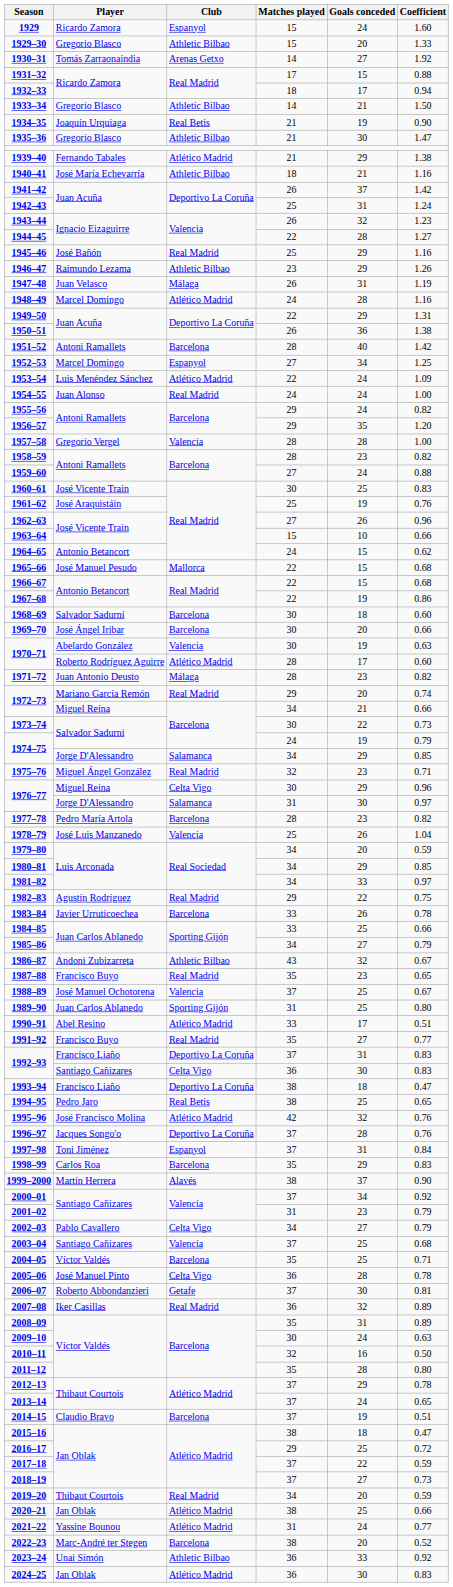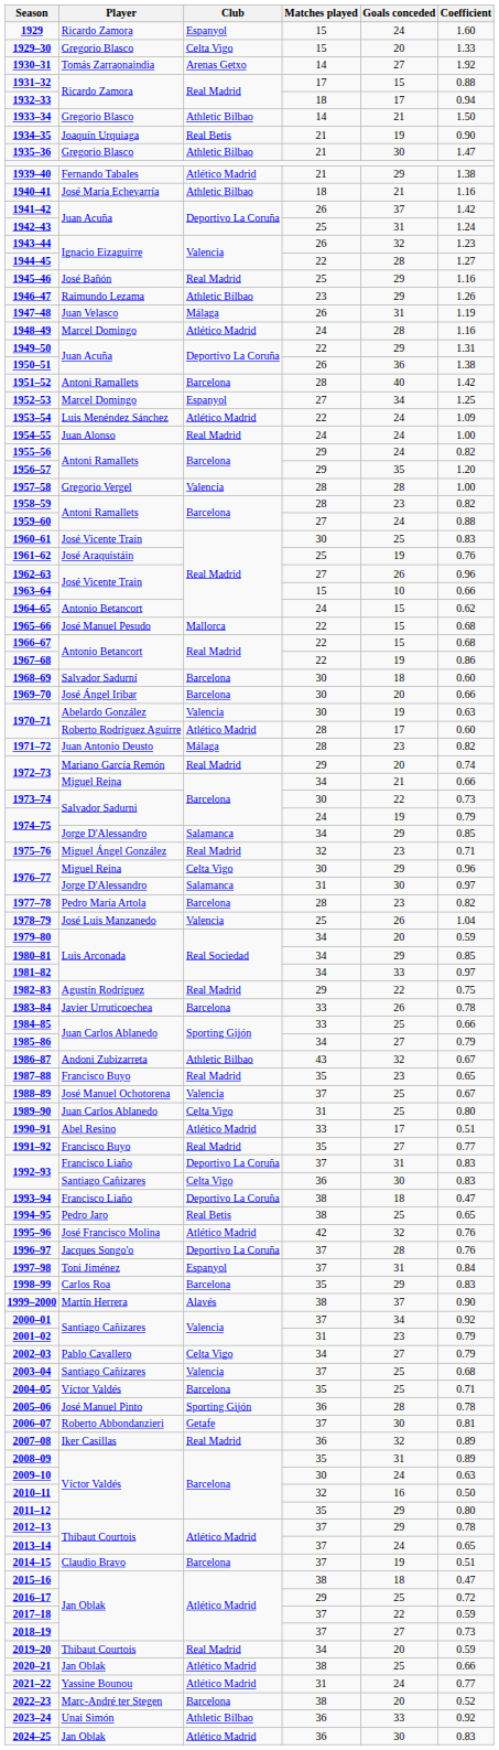 <table class="wikitable sortable">
 <tr>
 <th>Season</th>
 <th>Player</th>
 <th>Club</th>
 <th>Matches played</th>
 <th>Goals conceded</th>
 <th>Coefficient</th>
 </tr>
 <tr>
 <td align=center><strong><a href='#'>1929</a></strong></td>
 <td> <a href='#'>Ricardo Zamora</a></td>
 <td><a href='#'>Espanyol</a></td>
 <td align=center>15</td>
 <td align=center>24</td>
 <td align=center>1.60</td>
 </tr>
 <tr>
 <td align=center><strong><a href='#'>1929–30</a></strong></td>
 <td> <a href='#'>Gregorio Blasco</a></td>
-<td><a href='#'>Athletic Bilbao</a></td>
+<td><a href='#'>Celta Vigo</a></td>
 <td align=center>15</td>
 <td align=center>20</td>
 <td align=center>1.33</td>
 </tr>
 <tr>
 <td align=center><strong><a href='#'>1930–31</a></strong></td>
 <td> <a href='#'>Tomás Zarraonaindia</a></td>
 <td><a href='#'>Arenas Getxo</a></td>
 <td align=center>14</td>
 <td align=center>27</td>
 <td align=center>1.92</td>
 </tr>
 <tr>
 <td align=center><strong><a href='#'>1931–32</a></strong></td>
 <td rowspan="2"> <a href='#'>Ricardo Zamora</a></td>
 <td rowspan="2"><a href='#'>Real Madrid</a></td>
 <td align=center>17</td>
 <td align=center>15</td>
 <td align=center>0.88</td>
 </tr>
 <tr>
 <td align=center><strong><a href='#'>1932–33</a></strong></td>
 <td align=center>18</td>
 <td align=center>17</td>
 <td align=center>0.94</td>
 </tr>
 <tr>
 <td align=center><strong><a href='#'>1933–34</a></strong></td>
 <td> <a href='#'>Gregorio Blasco</a></td>
 <td><a href='#'>Athletic Bilbao</a></td>
 <td align=center>14</td>
 <td align=center>21</td>
 <td align=center>1.50</td>
 </tr>
 <tr>
 <td align=center><strong><a href='#'>1934–35</a></strong></td>
 <td> <a href='#'>Joaquín Urquiaga</a></td>
 <td><a href='#'>Real Betis</a></td>
 <td align=center>21</td>
 <td align=center>19</td>
 <td align=center>0.90</td>
 </tr>
 <tr>
 <td align=center><strong><a href='#'>1935–36</a></strong></td>
 <td> <a href='#'>Gregorio Blasco</a></td>
 <td><a href='#'>Athletic Bilbao</a></td>
 <td align=center>21</td>
 <td align=center>30</td>
 <td align=center>1.47</td>
 </tr>
 <tr>
 <td colspan=6 align=center></td>
 </tr>
 <tr>
 <td align=center><strong><a href='#'>1939–40</a></strong></td>
 <td> <a href='#'>Fernando Tabales</a></td>
 <td><a href='#'>Atlético Madrid</a></td>
 <td align=center>21</td>
 <td align=center>29</td>
 <td align=center>1.38</td>
 </tr>
 <tr>
 <td align=center><strong><a href='#'>1940–41</a></strong></td>
 <td> <a href='#'>José María Echevarría</a></td>
 <td><a href='#'>Athletic Bilbao</a></td>
 <td align=center>18</td>
 <td align=center>21</td>
 <td align=center>1.16</td>
 </tr>
 <tr>
 <td align=center><strong><a href='#'>1941–42</a></strong></td>
 <td rowspan="2"> <a href='#'>Juan Acuña</a></td>
 <td rowspan="2"><a href='#'>Deportivo La Coruña</a></td>
 <td align=center>26</td>
 <td align=center>37</td>
 <td align=center>1.42</td>
 </tr>
 <tr>
 <td align=center><strong><a href='#'>1942–43</a></strong></td>
 <td align=center>25</td>
 <td align=center>31</td>
 <td align=center>1.24</td>
 </tr>
 <tr>
 <td align=center><strong><a href='#'>1943–44</a></strong></td>
 <td rowspan="2"> <a href='#'>Ignacio Eizaguirre</a></td>
 <td rowspan="2"><a href='#'>Valencia</a></td>
 <td align=center>26</td>
 <td align=center>32</td>
 <td align=center>1.23</td>
 </tr>
 <tr>
 <td align=center><strong><a href='#'>1944–45</a></strong></td>
 <td align=center>22</td>
 <td align=center>28</td>
 <td align=center>1.27</td>
 </tr>
 <tr>
 <td align=center><strong><a href='#'>1945–46</a></strong></td>
 <td> <a href='#'>José Bañón</a></td>
 <td><a href='#'>Real Madrid</a></td>
 <td align=center>25</td>
 <td align=center>29</td>
 <td align=center>1.16</td>
 </tr>
 <tr>
 <td align=center><strong><a href='#'>1946–47</a></strong></td>
 <td> <a href='#'>Raimundo Lezama</a></td>
 <td><a href='#'>Athletic Bilbao</a></td>
 <td align=center>23</td>
 <td align=center>29</td>
 <td align=center>1.26</td>
 </tr>
 <tr>
 <td align=center><strong><a href='#'>1947–48</a></strong></td>
 <td> <a href='#'>Juan Velasco</a></td>
 <td><a href='#'>Málaga</a></td>
 <td align=center>26</td>
 <td align=center>31</td>
 <td align=center>1.19</td>
 </tr>
 <tr>
 <td align=center><strong><a href='#'>1948–49</a></strong></td>
 <td> <a href='#'>Marcel Domingo</a></td>
 <td><a href='#'>Atlético Madrid</a></td>
 <td align=center>24</td>
 <td align=center>28</td>
 <td align=center>1.16</td>
 </tr>
 <tr>
 <td align=center><strong><a href='#'>1949–50</a></strong></td>
 <td rowspan="2"> <a href='#'>Juan Acuña</a></td>
 <td rowspan="2"><a href='#'>Deportivo La Coruña</a></td>
 <td align=center>22</td>
 <td align=center>29</td>
 <td align=center>1.31</td>
 </tr>
 <tr>
 <td align=center><strong><a href='#'>1950–51</a></strong></td>
 <td align=center>26</td>
 <td align=center>36</td>
 <td align=center>1.38</td>
 </tr>
 <tr>
 <td align=center><strong><a href='#'>1951–52</a></strong></td>
 <td> <a href='#'>Antoni Ramallets</a></td>
 <td><a href='#'>Barcelona</a></td>
 <td align=center>28</td>
 <td align=center>40</td>
 <td align=center>1.42</td>
 </tr>
 <tr>
 <td align=center><strong><a href='#'>1952–53</a></strong></td>
 <td> <a href='#'>Marcel Domingo</a></td>
 <td><a href='#'>Espanyol</a></td>
 <td align=center>27</td>
 <td align=center>34</td>
 <td align=center>1.25</td>
 </tr>
 <tr>
 <td align=center><strong><a href='#'>1953–54</a></strong></td>
 <td> <a href='#'>Luis Menéndez Sánchez</a></td>
 <td><a href='#'>Atlético Madrid</a></td>
 <td align=center>22</td>
 <td align=center>24</td>
 <td align=center>1.09</td>
 </tr>
 <tr>
 <td align=center><strong><a href='#'>1954–55</a></strong></td>
 <td> <a href='#'>Juan Alonso</a></td>
 <td><a href='#'>Real Madrid</a></td>
 <td align=center>24</td>
 <td align=center>24</td>
 <td align=center>1.00</td>
 </tr>
 <tr>
 <td align=center><strong><a href='#'>1955–56</a></strong></td>
 <td rowspan="2"> <a href='#'>Antoni Ramallets</a></td>
 <td rowspan="2"><a href='#'>Barcelona</a></td>
 <td align=center>29</td>
 <td align=center>24</td>
 <td align=center>0.82</td>
 </tr>
 <tr>
 <td align=center><strong><a href='#'>1956–57</a></strong></td>
 <td align=center>29</td>
 <td align=center>35</td>
 <td align=center>1.20</td>
 </tr>
 <tr>
 <td align=center><strong><a href='#'>1957–58</a></strong></td>
 <td> <a href='#'>Gregorio Vergel</a></td>
 <td><a href='#'>Valencia</a></td>
 <td align=center>28</td>
 <td align=center>28</td>
 <td align=center>1.00</td>
 </tr>
 <tr>
 <td align=center><strong><a href='#'>1958–59</a></strong></td>
 <td rowspan="2"> <a href='#'>Antoni Ramallets</a></td>
 <td rowspan="2"><a href='#'>Barcelona</a></td>
 <td align=center>28</td>
 <td align=center>23</td>
 <td align=center>0.82</td>
 </tr>
 <tr>
 <td align=center><strong><a href='#'>1959–60</a></strong></td>
 <td align=center>27</td>
 <td align=center>24</td>
 <td align=center>0.88</td>
 </tr>
 <tr>
 <td align=center><strong><a href='#'>1960–61</a></strong></td>
 <td> <a href='#'>José Vicente Train</a></td>
 <td rowspan="5"><a href='#'>Real Madrid</a></td>
 <td align=center>30</td>
 <td align=center>25</td>
 <td align=center>0.83</td>
 </tr>
 <tr>
 <td align=center><strong><a href='#'>1961–62</a></strong></td>
 <td> <a href='#'>José Araquistáin</a></td>
 <td align=center>25</td>
 <td align=center>19</td>
 <td align=center>0.76</td>
 </tr>
 <tr>
 <td align=center><strong><a href='#'>1962–63</a></strong></td>
 <td rowspan="2"> <a href='#'>José Vicente Train</a></td>
 <td align=center>27</td>
 <td align=center>26</td>
 <td align=center>0.96</td>
 </tr>
 <tr>
 <td align=center><strong><a href='#'>1963–64</a></strong></td>
 <td align=center>15</td>
 <td align=center>10</td>
 <td align=center>0.66</td>
 </tr>
 <tr>
 <td align=center><strong><a href='#'>1964–65</a></strong></td>
 <td> <a href='#'>Antonio Betancort</a></td>
 <td align=center>24</td>
 <td align=center>15</td>
 <td align=center>0.62</td>
 </tr>
 <tr>
 <td align=center><strong><a href='#'>1965–66</a></strong></td>
 <td> <a href='#'>José Manuel Pesudo</a></td>
 <td><a href='#'>Mallorca</a></td>
 <td align=center>22</td>
 <td align=center>15</td>
 <td align=center>0.68</td>
 </tr>
 <tr>
 <td align=center><strong><a href='#'>1966–67</a></strong></td>
 <td rowspan="2"> <a href='#'>Antonio Betancort</a></td>
 <td rowspan="2"><a href='#'>Real Madrid</a></td>
 <td align=center>22</td>
 <td align=center>15</td>
 <td align=center>0.68</td>
 </tr>
 <tr>
 <td align=center><strong><a href='#'>1967–68</a></strong></td>
 <td align=center>22</td>
 <td align=center>19</td>
 <td align=center>0.86</td>
 </tr>
 <tr>
 <td align=center><strong><a href='#'>1968–69</a></strong></td>
 <td> <a href='#'>Salvador Sadurní</a></td>
 <td><a href='#'>Barcelona</a></td>
 <td align=center>30</td>
 <td align=center>18</td>
 <td align=center>0.60</td>
 </tr>
 <tr>
 <td align=center><strong><a href='#'>1969–70</a></strong></td>
 <td> <a href='#'>José Ángel Iribar</a></td>
 <td><a href='#'>Barcelona</a></td>
 <td align=center>30</td>
 <td align=center>20</td>
 <td align=center>0.66</td>
 </tr>
 <tr>
 <td rowspan="2" align=center><strong><a href='#'>1970–71</a></strong></td>
 <td> <a href='#'>Abelardo González</a></td>
 <td><a href='#'>Valencia</a></td>
 <td align=center>30</td>
 <td align=center>19</td>
 <td align=center>0.63</td>
 </tr>
 <tr>
 <td> <a href='#'>Roberto Rodríguez Aguirre</a></td>
 <td><a href='#'>Atlético Madrid</a></td>
 <td align=center>28</td>
 <td align=center>17</td>
 <td align=center>0.60</td>
 </tr>
 <tr>
 <td align=center><strong><a href='#'>1971–72</a></strong></td>
 <td> <a href='#'>Juan Antonio Deusto</a></td>
 <td><a href='#'>Málaga</a></td>
 <td align=center>28</td>
 <td align=center>23</td>
 <td align=center>0.82</td>
 </tr>
 <tr>
 <td rowspan="2" align=center><strong><a href='#'>1972–73</a></strong></td>
 <td> <a href='#'>Mariano García Remón</a></td>
 <td><a href='#'>Real Madrid</a></td>
 <td align=center>29</td>
 <td align=center>20</td>
 <td align=center>0.74</td>
 </tr>
 <tr>
 <td> <a href='#'>Miguel Reina</a></td>
 <td rowspan="3"><a href='#'>Barcelona</a></td>
 <td align=center>34</td>
 <td align=center>21</td>
 <td align=center>0.66</td>
 </tr>
 <tr>
 <td align=center><strong><a href='#'>1973–74</a></strong></td>
 <td rowspan="2"> <a href='#'>Salvador Sadurni</a></td>
 <td align=center>30</td>
 <td align=center>22</td>
 <td align=center>0.73</td>
 </tr>
 <tr>
 <td rowspan="2" align=center><strong><a href='#'>1974–75</a></strong></td>
 <td align=center>24</td>
 <td align=center>19</td>
 <td align=center>0.79</td>
 </tr>
 <tr>
 <td> <a href='#'>Jorge D'Alessandro</a></td>
 <td><a href='#'>Salamanca</a></td>
 <td align=center>34</td>
 <td align=center>29</td>
 <td align=center>0.85</td>
 </tr>
 <tr>
 <td align=center><strong><a href='#'>1975–76</a></strong></td>
 <td> <a href='#'>Miguel Ángel González</a></td>
 <td><a href='#'>Real Madrid</a></td>
 <td align=center>32</td>
 <td align=center>23</td>
 <td align=center>0.71</td>
 </tr>
 <tr>
 <td rowspan="2" align=center><strong><a href='#'>1976–77</a></strong></td>
 <td> <a href='#'>Miguel Reina</a></td>
 <td><a href='#'>Celta Vigo</a></td>
 <td align=center>30</td>
 <td align=center>29</td>
 <td align=center>0.96</td>
 </tr>
 <tr>
 <td> <a href='#'>Jorge D'Alessandro</a></td>
 <td><a href='#'>Salamanca</a></td>
 <td align=center>31</td>
 <td align=center>30</td>
 <td align=center>0.97</td>
 </tr>
 <tr>
 <td align=center><strong><a href='#'>1977–78</a></strong></td>
 <td> <a href='#'>Pedro María Artola</a></td>
 <td><a href='#'>Barcelona</a></td>
 <td align=center>28</td>
 <td align=center>23</td>
 <td align=center>0.82</td>
 </tr>
 <tr>
 <td align=center><strong><a href='#'>1978–79</a></strong></td>
 <td> <a href='#'>José Luis Manzanedo</a></td>
 <td><a href='#'>Valencia</a></td>
 <td align=center>25</td>
 <td align=center>26</td>
 <td align=center>1.04</td>
 </tr>
 <tr>
 <td align=center><strong><a href='#'>1979–80</a></strong></td>
 <td rowspan="3"> <a href='#'>Luis Arconada</a></td>
 <td rowspan="3"><a href='#'>Real Sociedad</a></td>
 <td align=center>34</td>
 <td align=center>20</td>
 <td align=center>0.59</td>
 </tr>
 <tr>
 <td align=center><strong><a href='#'>1980–81</a></strong></td>
 <td align=center>34</td>
 <td align=center>29</td>
 <td align=center>0.85</td>
 </tr>
 <tr>
 <td align=center><strong><a href='#'>1981–82</a></strong></td>
 <td align=center>34</td>
 <td align=center>33</td>
 <td align=center>0.97</td>
 </tr>
 <tr>
 <td align=center><strong><a href='#'>1982–83</a></strong></td>
 <td> <a href='#'>Agustín Rodríguez</a></td>
 <td><a href='#'>Real Madrid</a></td>
 <td align=center>29</td>
 <td align=center>22</td>
 <td align=center>0.75</td>
 </tr>
 <tr>
 <td align=center><strong><a href='#'>1983–84</a></strong></td>
 <td> <a href='#'>Javier Urruticoechea</a></td>
 <td><a href='#'>Barcelona</a></td>
 <td align=center>33</td>
 <td align=center>26</td>
 <td align=center>0.78</td>
 </tr>
 <tr>
 <td align=center><strong><a href='#'>1984–85</a></strong></td>
 <td rowspan="2"> <a href='#'>Juan Carlos Ablanedo</a></td>
 <td rowspan="2"><a href='#'>Sporting Gijón</a></td>
 <td align=center>33</td>
 <td align=center>25</td>
 <td align=center>0.66</td>
 </tr>
 <tr>
 <td align=center><strong><a href='#'>1985–86</a></strong></td>
 <td align=center>34</td>
 <td align=center>27</td>
 <td align=center>0.79</td>
 </tr>
 <tr>
 <td align=center><strong><a href='#'>1986–87</a></strong></td>
 <td> <a href='#'>Andoni Zubizarreta</a></td>
 <td><a href='#'>Athletic Bilbao</a></td>
 <td align=center>43</td>
 <td align=center>32</td>
 <td align=center>0.67</td>
 </tr>
 <tr>
 <td align=center><strong><a href='#'>1987–88</a></strong></td>
 <td> <a href='#'>Francisco Buyo</a></td>
 <td><a href='#'>Real Madrid</a></td>
 <td align=center>35</td>
 <td align=center>23</td>
 <td align=center>0.65</td>
 </tr>
 <tr>
 <td align=center><strong><a href='#'>1988–89</a></strong></td>
 <td> <a href='#'>José Manuel Ochotorena</a></td>
 <td><a href='#'>Valencia</a></td>
 <td align=center>37</td>
 <td align=center>25</td>
 <td align=center>0.67</td>
 </tr>
 <tr>
 <td align=center><strong><a href='#'>1989–90</a></strong></td>
 <td> <a href='#'>Juan Carlos Ablanedo</a></td>
-<td><a href='#'>Sporting Gijón</a></td>
+<td><a href='#'>Celta Vigo</a></td>
 <td align=center>31</td>
 <td align=center>25</td>
 <td align=center>0.80</td>
 </tr>
 <tr>
 <td align=center><strong><a href='#'>1990–91</a></strong></td>
 <td> <a href='#'>Abel Resino</a></td>
 <td><a href='#'>Atlético Madrid</a></td>
 <td align=center>33</td>
 <td align=center>17</td>
 <td align=center>0.51</td>
 </tr>
 <tr>
 <td align=center><strong><a href='#'>1991–92</a></strong></td>
 <td> <a href='#'>Francisco Buyo</a></td>
 <td><a href='#'>Real Madrid</a></td>
 <td align=center>35</td>
 <td align=center>27</td>
 <td align=center>0.77</td>
 </tr>
 <tr>
 <td rowspan="2" align=center><strong><a href='#'>1992–93</a></strong></td>
 <td> <a href='#'>Francisco Liaño</a></td>
 <td><a href='#'>Deportivo La Coruña</a></td>
 <td align=center>37</td>
 <td align=center>31</td>
 <td align=center>0.83</td>
 </tr>
 <tr>
 <td> <a href='#'>Santiago Cañizares</a></td>
 <td><a href='#'>Celta Vigo</a></td>
 <td align=center>36</td>
 <td align=center>30</td>
 <td align=center>0.83</td>
 </tr>
 <tr>
 <td align=center><strong><a href='#'>1993–94</a></strong></td>
 <td> <a href='#'>Francisco Liaño</a></td>
 <td><a href='#'>Deportivo La Coruña</a></td>
 <td align=center>38</td>
 <td align=center>18</td>
 <td align=center>0.47</td>
 </tr>
 <tr>
 <td align=center><strong><a href='#'>1994–95</a></strong></td>
 <td> <a href='#'>Pedro Jaro</a></td>
 <td><a href='#'>Real Betis</a></td>
 <td align=center>38</td>
 <td align=center>25</td>
 <td align=center>0.65</td>
 </tr>
 <tr>
 <td align=center><strong><a href='#'>1995–96</a></strong></td>
 <td> <a href='#'>José Francisco Molina</a></td>
 <td><a href='#'>Atlético Madrid</a></td>
 <td align=center>42</td>
 <td align=center>32</td>
 <td align=center>0.76</td>
 </tr>
 <tr>
 <td align=center><strong><a href='#'>1996–97</a></strong></td>
 <td> <a href='#'>Jacques Songo'o</a></td>
 <td><a href='#'>Deportivo La Coruña</a></td>
 <td align=center>37</td>
 <td align=center>28</td>
 <td align=center>0.76</td>
 </tr>
 <tr>
 <td align=center><strong><a href='#'>1997–98</a></strong></td>
 <td> <a href='#'>Toni Jiménez</a></td>
 <td><a href='#'>Espanyol</a></td>
 <td align=center>37</td>
 <td align=center>31</td>
 <td align=center>0.84</td>
 </tr>
 <tr>
 <td align=center><strong><a href='#'>1998–99</a></strong></td>
 <td> <a href='#'>Carlos Roa</a></td>
 <td><a href='#'>Barcelona</a></td>
 <td align=center>35</td>
 <td align=center>29</td>
 <td align=center>0.83</td>
 </tr>
 <tr>
 <td align=center><strong><a href='#'>1999–2000</a></strong></td>
 <td> <a href='#'>Martín Herrera</a></td>
 <td><a href='#'>Alavés</a></td>
 <td align=center>38</td>
 <td align=center>37</td>
 <td align=center>0.90</td>
 </tr>
 <tr>
 <td align=center><strong><a href='#'>2000–01</a></strong></td>
 <td rowspan="2"> <a href='#'>Santiago Cañizares</a></td>
 <td rowspan="2"><a href='#'>Valencia</a></td>
 <td align=center>37</td>
 <td align=center>34</td>
 <td align=center>0.92</td>
 </tr>
 <tr>
 <td align=center><strong><a href='#'>2001–02</a></strong></td>
 <td align=center>31</td>
 <td align=center>23</td>
 <td align=center>0.79</td>
 </tr>
 <tr>
 <td align=center><strong><a href='#'>2002–03</a></strong></td>
 <td> <a href='#'>Pablo Cavallero</a></td>
 <td><a href='#'>Celta Vigo</a></td>
 <td align=center>34</td>
 <td align=center>27</td>
 <td align=center>0.79</td>
 </tr>
 <tr>
 <td align=center><strong><a href='#'>2003–04</a></strong></td>
 <td> <a href='#'>Santiago Cañizares</a></td>
 <td><a href='#'>Valencia</a></td>
 <td align=center>37</td>
 <td align=center>25</td>
 <td align=center>0.68</td>
 </tr>
 <tr>
 <td align=center><strong><a href='#'>2004–05</a></strong></td>
 <td> <a href='#'>Víctor Valdés</a></td>
 <td><a href='#'>Barcelona</a></td>
 <td align=center>35</td>
 <td align=center>25</td>
 <td align=center>0.71</td>
 </tr>
 <tr>
 <td align=center><strong><a href='#'>2005–06</a></strong></td>
 <td> <a href='#'>José Manuel Pinto</a></td>
-<td><a href='#'>Celta Vigo</a></td>
+<td><a href='#'>Sporting Gijón</a></td>
 <td align=center>36</td>
 <td align=center>28</td>
 <td align=center>0.78</td>
 </tr>
 <tr>
 <td align=center><strong><a href='#'>2006–07</a></strong></td>
 <td> <a href='#'>Roberto Abbondanzieri</a></td>
 <td><a href='#'>Getafe</a></td>
 <td align=center>37</td>
 <td align=center>30</td>
 <td align=center>0.81</td>
 </tr>
 <tr>
 <td align=center><strong><a href='#'>2007–08</a></strong></td>
 <td> <a href='#'>Iker Casillas</a></td>
 <td><a href='#'>Real Madrid</a></td>
 <td align=center>36</td>
 <td align=center>32</td>
 <td align=center>0.89</td>
 </tr>
 <tr>
 <td align=center><strong><a href='#'>2008–09</a></strong></td>
 <td rowspan="4"> <a href='#'>Víctor Valdés</a></td>
 <td rowspan="4"><a href='#'>Barcelona</a></td>
 <td align=center>35</td>
 <td align=center>31</td>
 <td align=center>0.89</td>
 </tr>
 <tr>
 <td align=center><strong><a href='#'>2009–10</a></strong></td>
 <td align=center>30</td>
 <td align=center>24</td>
 <td align=center>0.63</td>
 </tr>
 <tr>
 <td align=center><strong><a href='#'>2010–11</a></strong></td>
 <td align=center>32</td>
 <td align=center>16</td>
 <td align=center>0.50</td>
 </tr>
 <tr>
 <td align=center><strong><a href='#'>2011–12</a></strong></td>
 <td align=center>35</td>
-<td align=center>28</td>
+<td align=center>29</td>
 <td align=center>0.80</td>
 </tr>
 <tr>
 <td align=center><strong><a href='#'>2012–13</a></strong></td>
 <td rowspan="2"> <a href='#'>Thibaut Courtois</a></td>
 <td rowspan="2"><a href='#'>Atlético Madrid</a></td>
 <td align=center>37</td>
 <td align=center>29</td>
 <td align=center>0.78</td>
 </tr>
 <tr>
 <td align=center><strong><a href='#'>2013–14</a></strong></td>
 <td align=center>37</td>
 <td align=center>24</td>
 <td align=center>0.65</td>
 </tr>
 <tr>
 <td align=center><strong><a href='#'>2014–15</a></strong></td>
 <td> <a href='#'>Claudio Bravo</a></td>
 <td><a href='#'>Barcelona</a></td>
 <td align=center>37</td>
 <td align=center>19</td>
 <td align=center>0.51</td>
 </tr>
 <tr>
 <td align=center><strong><a href='#'>2015–16</a></strong></td>
 <td rowspan="4"> <a href='#'>Jan Oblak</a></td>
 <td rowspan="4"><a href='#'>Atlético Madrid</a></td>
 <td align=center>38</td>
 <td align=center>18</td>
 <td align=center>0.47</td>
 </tr>
 <tr>
 <td align=center><strong><a href='#'>2016–17</a></strong></td>
 <td align=center>29</td>
 <td align=center>25</td>
 <td align=center>0.72</td>
 </tr>
 <tr>
 <td align=center><strong><a href='#'>2017–18</a></strong></td>
 <td align=center>37</td>
 <td align=center>22</td>
 <td align=center>0.59</td>
 </tr>
 <tr>
 <td align=center><strong><a href='#'>2018–19</a></strong></td>
 <td align=center>37</td>
 <td align=center>27</td>
 <td align=center>0.73</td>
 </tr>
 <tr>
 <td align=center><strong><a href='#'>2019–20</a></strong></td>
 <td> <a href='#'>Thibaut Courtois</a></td>
 <td><a href='#'>Real Madrid</a></td>
 <td align=center>34</td>
 <td align=center>20</td>
 <td align=center>0.59</td>
 </tr>
 <tr>
 <td align=center><strong><a href='#'>2020–21</a></strong></td>
 <td> <a href='#'>Jan Oblak</a></td>
 <td><a href='#'>Atlético Madrid</a></td>
 <td align=center>38</td>
 <td align=center>25</td>
 <td align=center>0.66</td>
 </tr>
 <tr>
 <td align=center><strong><a href='#'>2021–22</a></strong></td>
 <td> <a href='#'>Yassine Bounou</a></td>
 <td><a href='#'>Atlético Madrid</a></td>
 <td align=center>31</td>
 <td align=center>24</td>
 <td align=center>0.77</td>
 </tr>
 <tr>
 <td align=center><strong><a href='#'>2022–23</a></strong></td>
 <td> <a href='#'>Marc-André ter Stegen</a></td>
 <td><a href='#'>Barcelona</a></td>
 <td align=center>38</td>
 <td align=center>20</td>
 <td align=center>0.52</td>
 </tr>
 <tr>
 <td align=center><strong><a href='#'>2023–24</a></strong></td>
 <td> <a href='#'>Unai Simón</a></td>
 <td><a href='#'>Athletic Bilbao</a></td>
 <td align=center>36</td>
 <td align=center>33</td>
 <td align=center>0.92</td>
 </tr>
 <tr>
 <td align=center><strong><a href='#'>2024–25</a></strong></td>
 <td> <a href='#'>Jan Oblak</a></td>
 <td><a href='#'>Atlético Madrid</a></td>
 <td align=center>36</td>
 <td align=center>30</td>
 <td align=center>0.83</td>
 </tr>
 </table>
